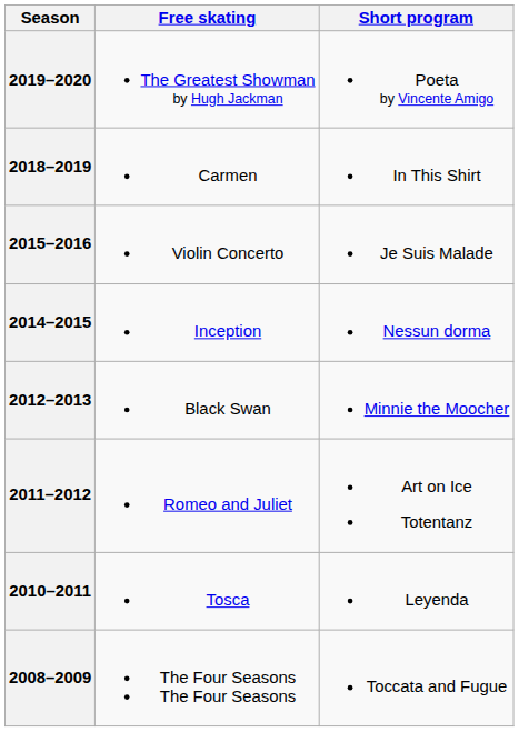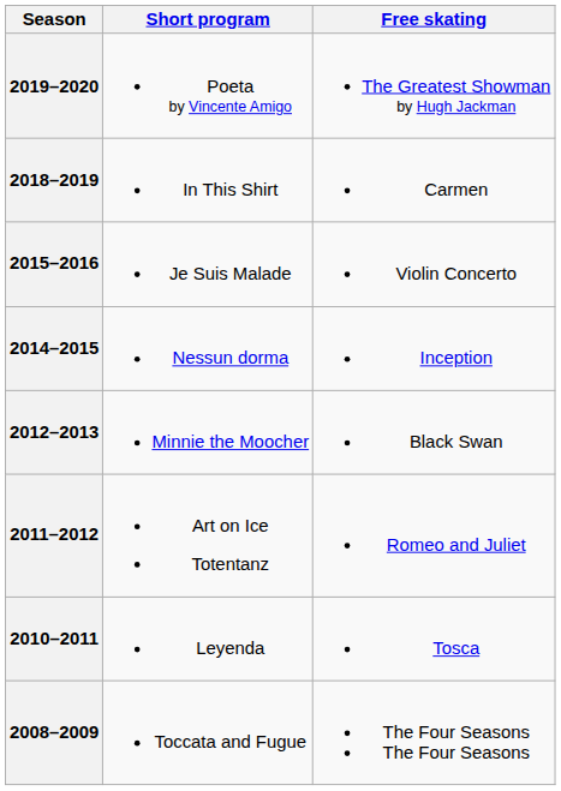 <table class=wikitable style=text-align:center>
 <tr>
 <th>Season</th>
+<th><a href='#'>Short program</a></th>
 <th><a href='#'>Free skating</a></th>
-<th><a href='#'>Short program</a></th>
 </tr>
 <tr>
 <th>2019–2020</th>
+<td><br><ul><li>Poeta <br><small>by <a href='#'>Vincente Amigo</a></small></li></ul></td>
 <td><br><ul><li><a href='#'>The Greatest Showman</a><br><small>by <a href='#'>Hugh Jackman</a></small></li></ul></td>
-<td><br><ul><li>Poeta <br><small>by <a href='#'>Vincente Amigo</a></small></li></ul></td>
 </tr>
 <tr>
 <th>2018–2019 <br></th>
+<td><br><ul><li>In This Shirt <br></li></ul></td>
 <td><br><ul><li>Carmen <br></li></ul></td>
-<td><br><ul><li>In This Shirt <br></li></ul></td>
 </tr>
 <tr>
 <th>2015–2016 <br></th>
+<td><br><ul><li>Je Suis Malade <br></li></ul></td>
 <td><br><ul><li>Violin Concerto <br></li></ul></td>
-<td><br><ul><li>Je Suis Malade <br></li></ul></td>
 </tr>
 <tr>
 <th>2014–2015 <br></th>
+<td><br><ul><li><a href='#'>Nessun dorma</a> <br></li></ul></td>
 <td><br><ul><li><a href='#'>Inception</a> <br></li></ul></td>
-<td><br><ul><li><a href='#'>Nessun dorma</a> <br></li></ul></td>
 </tr>
 <tr>
 <th>2012–2013 <br></th>
+<td><br><ul><li><a href='#'>Minnie the Moocher</a> <br></li></ul></td>
 <td><br><ul><li>Black Swan <br></li></ul></td>
-<td><br><ul><li><a href='#'>Minnie the Moocher</a> <br></li></ul></td>
 </tr>
 <tr>
 <th>2011–2012 <br></th>
+<td><br><ul><li>Art on Ice <br></li></ul><ul><li>Totentanz <br></li></ul></td>
 <td><br><ul><li><a href='#'>Romeo and Juliet</a> <br></li></ul></td>
-<td><br><ul><li>Art on Ice <br></li></ul><ul><li>Totentanz <br></li></ul></td>
 </tr>
 <tr>
 <th>2010–2011 <br></th>
+<td><br><ul><li>Leyenda <br></li></ul></td>
 <td><br><ul><li><a href='#'>Tosca</a> <br></li></ul></td>
-<td><br><ul><li>Leyenda <br></li></ul></td>
 </tr>
 <tr>
 <th>2008–2009 <br></th>
+<td><br><ul><li>Toccata and Fugue <br></li></ul></td>
 <td><br><ul><li>The Four Seasons <br></li><li>The Four Seasons <br></li></ul></td>
-<td><br><ul><li>Toccata and Fugue <br></li></ul></td>
 </tr>
 </table>
